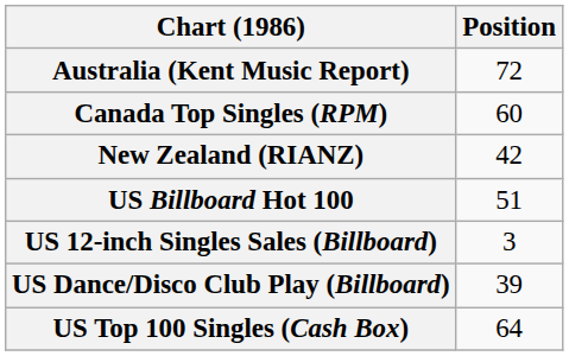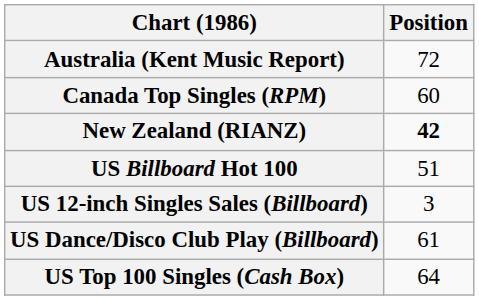 <table class="wikitable sortable plainrowheaders" style="text-align:center">
 <tr>
 <th scope="col">Chart (1986)</th>
 <th scope="col">Position</th>
 </tr>
 <tr>
 <th scope="row">Australia (Kent Music Report)</th>
 <td>72</td>
 </tr>
 <tr>
 <th scope="row">Canada Top Singles (<em>RPM</em>)</th>
 <td>60</td>
 </tr>
 <tr>
 <th scope="row">New Zealand (RIANZ)</th>
-<td>42</td>
+<td><strong>42</strong></td>
 </tr>
 <tr>
 <th scope="row">US <em>Billboard</em> Hot 100</th>
 <td>51</td>
 </tr>
 <tr>
 <th scope="row">US 12-inch Singles Sales (<em>Billboard</em>)</th>
 <td>3</td>
 </tr>
 <tr>
 <th scope="row">US Dance/Disco Club Play (<em>Billboard</em>)</th>
-<td>39</td>
+<td>61</td>
 </tr>
 <tr>
 <th scope="row">US Top 100 Singles (<em>Cash Box</em>)</th>
 <td>64</td>
 </tr>
 </table>
